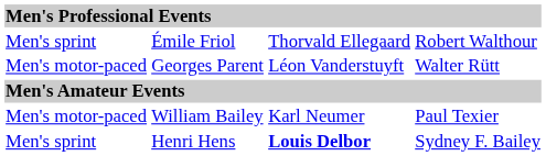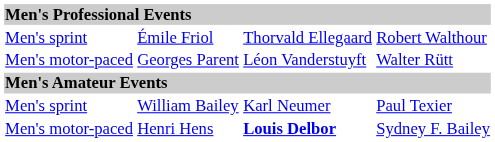 <table>
 <tr bgcolor="#cccccc">
 <td colspan=7><strong>Men's Professional Events</strong></td>
 </tr>
 <tr>
 <td><a href='#'>Men's sprint</a> <br></td>
 <td><a href='#'>Émile Friol</a><br></td>
 <td><a href='#'>Thorvald Ellegaard</a><br></td>
 <td><a href='#'>Robert Walthour</a><br></td>
 </tr>
 <tr>
 <td><a href='#'>Men's motor-paced</a><br></td>
 <td><a href='#'>Georges Parent</a><br></td>
 <td><a href='#'>Léon Vanderstuyft</a><br></td>
 <td><a href='#'>Walter Rütt</a><br></td>
 </tr>
 <tr bgcolor="#cccccc">
 <td colspan=7><strong>Men's Amateur Events</strong></td>
 </tr>
 <tr>
-<td><a href='#'>Men's motor-paced</a><br></td>
+<td><a href='#'>Men's sprint</a> <br></td>
 <td><a href='#'>William Bailey</a> <br></td>
 <td><a href='#'>Karl Neumer</a><br></td>
 <td><a href='#'>Paul Texier</a><br></td>
 </tr>
 <tr>
-<td><a href='#'>Men's sprint</a> <br></td>
+<td><a href='#'>Men's motor-paced</a><br></td>
 <td><a href='#'>Henri Hens</a><br></td>
 <td><strong><a href='#'>Louis Delbor</a><br></strong></td>
 <td><a href='#'>Sydney F. Bailey</a><br></td>
 </tr>
 </table>
